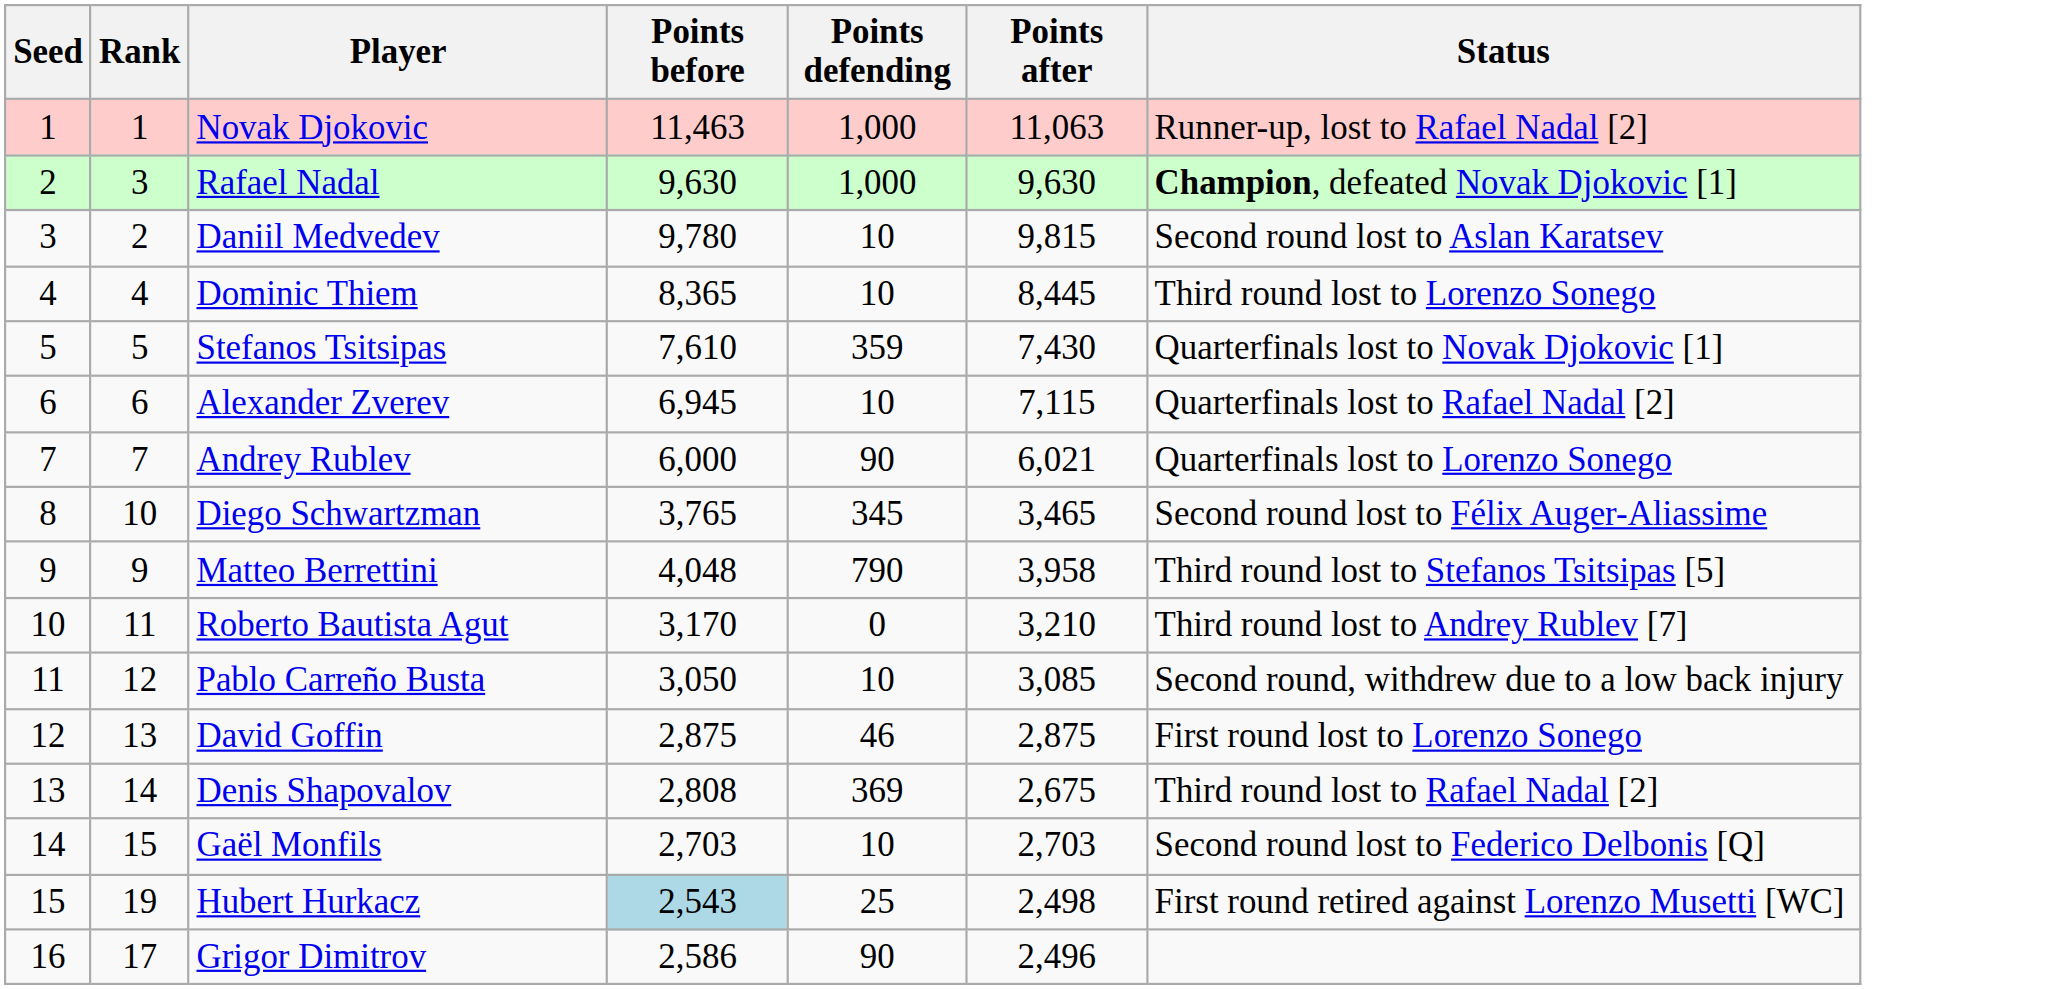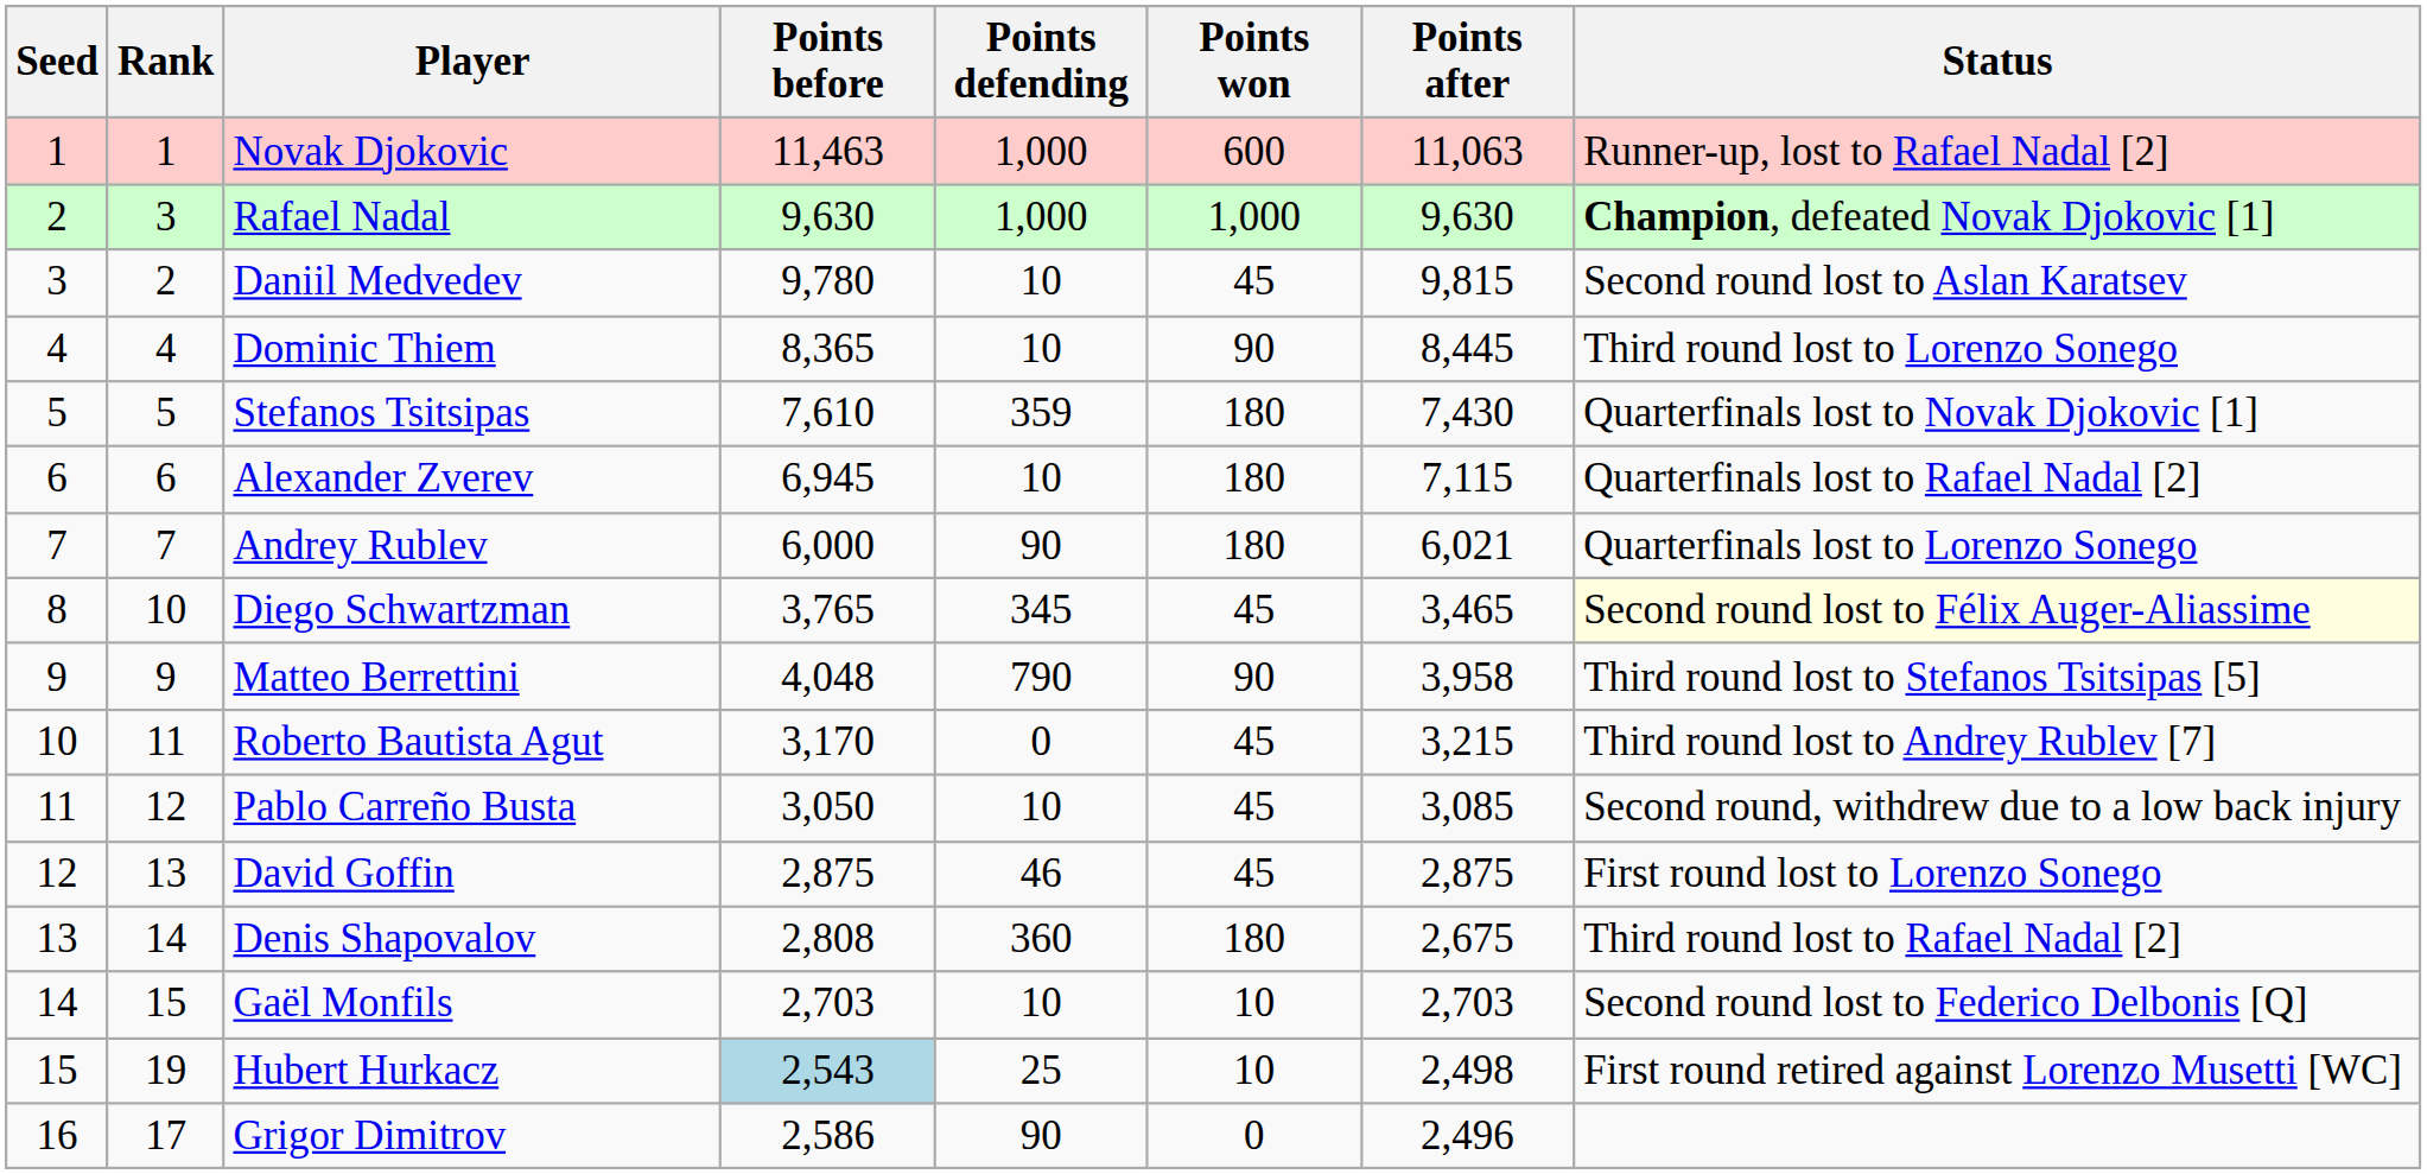 <table class="wikitable sortable">
 <tr>
 <th style="width:30px;">Seed</th>
 <th style="width:30px;">Rank</th>
 <th style="width:185px;">Player</th>
 <th style="width:75px;">Points before</th>
 <th style="width:75px;">Points defending</th>
+<th style="width:75px;">Points won</th>
 <th style="width:75px;">Points after</th>
 <th style="width:320px;">Status</th>
 </tr>
 <tr style="background-color:#fcc;">
 <td style="text-align:center;">1</td>
 <td style="text-align:center;">1</td>
 <td> <a href='#'>Novak Djokovic</a></td>
 <td style="text-align:center;">11,463</td>
 <td style="text-align:center;">1,000</td>
+<td style="text-align:center;">600</td>
 <td style="text-align:center;">11,063</td>
 <td>Runner-up, lost to  <a href='#'>Rafael Nadal</a> [2]</td>
 </tr>
 <tr style="background-color:#cfc;">
 <td style="text-align:center;">2</td>
 <td style="text-align:center;">3</td>
 <td> <a href='#'>Rafael Nadal</a></td>
 <td style="text-align:center;">9,630</td>
+<td style="text-align:center;">1,000</td>
 <td style="text-align:center;">1,000</td>
 <td style="text-align:center;">9,630</td>
 <td><strong>Champion</strong>, defeated  <a href='#'>Novak Djokovic</a> [1]</td>
 </tr>
 <tr>
 <td style="text-align:center;">3</td>
 <td style="text-align:center;">2</td>
 <td> <a href='#'>Daniil Medvedev</a></td>
 <td style="text-align:center;">9,780</td>
 <td style="text-align:center;">10</td>
+<td style="text-align:center;">45</td>
 <td style="text-align:center;">9,815</td>
 <td>Second round lost to  <a href='#'>Aslan Karatsev</a></td>
 </tr>
 <tr>
 <td style="text-align:center;">4</td>
 <td style="text-align:center;">4</td>
 <td> <a href='#'>Dominic Thiem</a></td>
 <td style="text-align:center;">8,365</td>
 <td style="text-align:center;">10</td>
+<td style="text-align:center;">90</td>
 <td style="text-align:center;">8,445</td>
 <td>Third round lost to  <a href='#'>Lorenzo Sonego</a></td>
 </tr>
 <tr>
 <td style="text-align:center;">5</td>
 <td style="text-align:center;">5</td>
 <td> <a href='#'>Stefanos Tsitsipas</a></td>
 <td style="text-align:center;">7,610</td>
 <td style="text-align:center;">359</td>
+<td style="text-align:center;">180</td>
 <td style="text-align:center;">7,430</td>
 <td>Quarterfinals lost to  <a href='#'>Novak Djokovic</a> [1]</td>
 </tr>
 <tr>
 <td style="text-align:center;">6</td>
 <td style="text-align:center;">6</td>
 <td> <a href='#'>Alexander Zverev</a></td>
 <td style="text-align:center;">6,945</td>
 <td style="text-align:center;">10</td>
+<td style="text-align:center;">180</td>
 <td style="text-align:center;">7,115</td>
 <td>Quarterfinals lost to  <a href='#'>Rafael Nadal</a> [2]</td>
 </tr>
 <tr>
 <td style="text-align:center;">7</td>
 <td style="text-align:center;">7</td>
 <td> <a href='#'>Andrey Rublev</a></td>
 <td style="text-align:center;">6,000</td>
 <td style="text-align:center;">90</td>
+<td style="text-align:center;">180</td>
 <td style="text-align:center;">6,021</td>
 <td>Quarterfinals lost to  <a href='#'>Lorenzo Sonego</a></td>
 </tr>
 <tr>
 <td style="text-align:center;">8</td>
 <td style="text-align:center;">10</td>
 <td> <a href='#'>Diego Schwartzman</a></td>
 <td style="text-align:center;">3,765</td>
 <td style="text-align:center;">345</td>
+<td style="text-align:center;">45</td>
 <td style="text-align:center;">3,465</td>
-<td>Second round lost to  <a href='#'>Félix Auger-Aliassime</a></td>
+<td style="background: lightyellow;">Second round lost to  <a href='#'>Félix Auger-Aliassime</a></td>
 </tr>
 <tr>
 <td style="text-align:center;">9</td>
 <td style="text-align:center;">9</td>
 <td> <a href='#'>Matteo Berrettini</a></td>
 <td style="text-align:center;">4,048</td>
 <td style="text-align:center;">790</td>
+<td style="text-align:center;">90</td>
 <td style="text-align:center;">3,958</td>
 <td>Third round lost to  <a href='#'>Stefanos Tsitsipas</a> [5]</td>
 </tr>
 <tr>
 <td style="text-align:center;">10</td>
 <td style="text-align:center;">11</td>
 <td> <a href='#'>Roberto Bautista Agut</a></td>
 <td style="text-align:center;">3,170</td>
 <td style="text-align:center;">0</td>
-<td style="text-align:center;">3,210</td>
+<td style="text-align:center;">45</td>
+<td style="text-align:center;">3,215</td>
 <td>Third round lost to  <a href='#'>Andrey Rublev</a> [7]</td>
 </tr>
 <tr>
 <td style="text-align:center;">11</td>
 <td style="text-align:center;">12</td>
 <td> <a href='#'>Pablo Carreño Busta</a></td>
 <td style="text-align:center;">3,050</td>
 <td style="text-align:center;">10</td>
+<td style="text-align:center;">45</td>
 <td style="text-align:center;">3,085</td>
 <td>Second round, withdrew due to a low back injury</td>
 </tr>
 <tr>
 <td style="text-align:center;">12</td>
 <td style="text-align:center;">13</td>
 <td> <a href='#'>David Goffin</a></td>
 <td style="text-align:center;">2,875</td>
 <td style="text-align:center;">46</td>
+<td style="text-align:center;">45</td>
 <td style="text-align:center;">2,875</td>
 <td>First round lost to  <a href='#'>Lorenzo Sonego</a></td>
 </tr>
 <tr>
 <td style="text-align:center;">13</td>
 <td style="text-align:center;">14</td>
 <td> <a href='#'>Denis Shapovalov</a></td>
 <td style="text-align:center;">2,808</td>
-<td style="text-align:center;">369</td>
+<td style="text-align:center;">360</td>
+<td style="text-align:center;">180</td>
 <td style="text-align:center;">2,675</td>
 <td>Third round lost to  <a href='#'>Rafael Nadal</a> [2]</td>
 </tr>
 <tr>
 <td style="text-align:center;">14</td>
 <td style="text-align:center;">15</td>
 <td> <a href='#'>Gaël Monfils</a></td>
 <td style="text-align:center;">2,703</td>
+<td style="text-align:center;">10</td>
 <td style="text-align:center;">10</td>
 <td style="text-align:center;">2,703</td>
 <td>Second round lost to  <a href='#'>Federico Delbonis</a> [Q]</td>
 </tr>
 <tr>
 <td style="text-align:center;">15</td>
 <td style="text-align:center;">19</td>
 <td> <a href='#'>Hubert Hurkacz</a></td>
 <td style="background: lightblue; text-align:center;">2,543</td>
 <td style="text-align:center;">25</td>
+<td style="text-align:center;">10</td>
 <td style="text-align:center;">2,498</td>
 <td>First round retired against  <a href='#'>Lorenzo Musetti</a> [WC]</td>
 </tr>
 <tr>
 <td style="text-align:center;">16</td>
 <td style="text-align:center;">17</td>
 <td> <a href='#'>Grigor Dimitrov</a></td>
 <td style="text-align:center;">2,586</td>
 <td style="text-align:center;">90</td>
+<td style="text-align:center;">0</td>
 <td style="text-align:center;">2,496</td>
 <td></td>
 </tr>
 </table>
